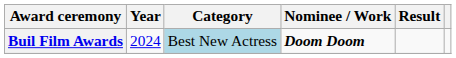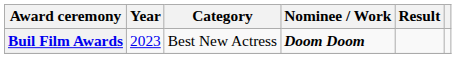 <table class="wikitable plainrowheaders sortable">
 <tr>
 <th scope="col">Award ceremony</th>
 <th scope="col">Year</th>
 <th scope="col">Category</th>
 <th scope="col">Nominee / Work</th>
 <th scope="col">Result</th>
 <th scope="col" class="unsortable"></th>
 </tr>
 <tr>
 <th scope="row"><a href='#'>Buil Film Awards</a></th>
-<td style="text-align:center"><a href='#'>2024</a></td>
-<td style="background: lightblue;">Best New Actress</td>
+<td style="text-align:center"><a href='#'>2023</a></td>
+<td>Best New Actress</td>
 <td><strong><em>Doom Doom</em></strong></td>
 <td></td>
 <td style="text-align:center"></td>
 </tr>
 <tr>
 </tr>
 </table>
